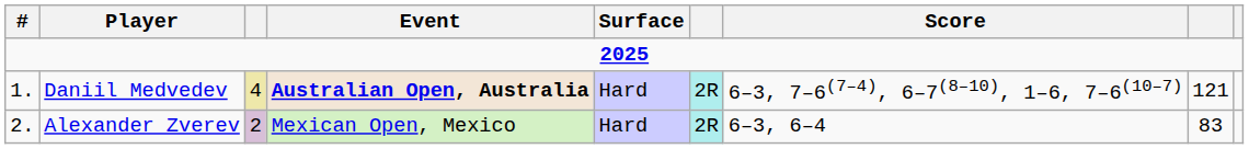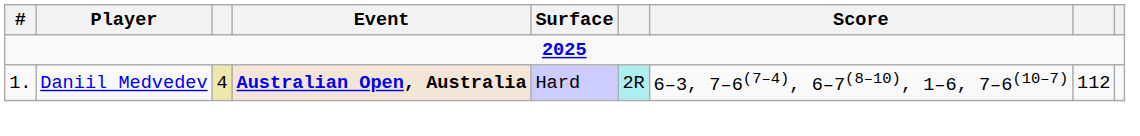 <table class="wikitable sortable">
 <tr>
 <th>#</th>
 <th>Player</th>
 <th></th>
 <th>Event</th>
 <th>Surface</th>
 <th class="unsortable"></th>
 <th class="unsortable">Score</th>
 <th></th>
 <th class=unsortable></th>
 </tr>
 <tr>
 <td colspan=9 style=text-align:center><strong><a href='#'>2025</a></strong></td>
 </tr>
 <tr>
 <td>1.</td>
 <td> <a href='#'>Daniil Medvedev</a></td>
 <td align=center bgcolor=eee8aa>4</td>
 <td bgcolor=f3e6d7><strong><a href='#'>Australian Open</a>, Australia</strong></td>
 <td bgcolor=ccccff>Hard</td>
 <td bgcolor=afeeee>2R</td>
 <td>6–3, 7–6<sup>(7–4)</sup>, 6–7<sup>(8–10)</sup>, 1–6, 7–6<sup>(10–7)</sup></td>
-<td align=center>121</td>
-<td></td>
-</tr>
-<tr>
-<td>2.</td>
-<td> <a href='#'>Alexander Zverev</a></td>
-<td align=center bgcolor=thistle>2</td>
-<td bgcolor=d4f1c5><a href='#'>Mexican Open</a>, Mexico</td>
-<td bgcolor=ccccff>Hard</td>
-<td bgcolor=afeeee>2R</td>
-<td>6–3, 6–4</td>
-<td align=center>83</td>
+<td align=center>112</td>
 <td></td>
 </tr>
 </table>
